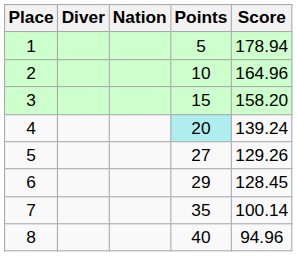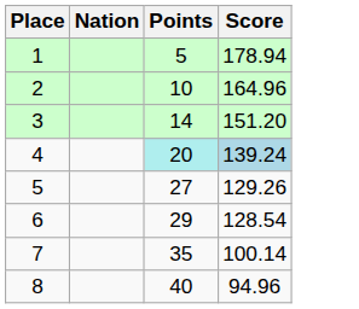 <table class="wikitable sortable" style="text-align:center">
 <tr>
 <th>Place</th>
-<th>Diver</th>
 <th>Nation</th>
 <th>Points</th>
 <th>Score</th>
 </tr>
 <tr style="background:#cfc;">
 <td>1</td>
 <td align=left></td>
-<td align=left></td>
 <td>5</td>
 <td>178.94</td>
 </tr>
 <tr style="background:#cfc;">
 <td>2</td>
-<td align=left></td>
 <td align=left></td>
 <td>10</td>
 <td>164.96</td>
 </tr>
 <tr style="background:#cfc;">
 <td>3</td>
 <td align=left></td>
-<td align=left></td>
-<td>15</td>
-<td>158.20</td>
+<td>14</td>
+<td>151.20</td>
 </tr>
 <tr>
 <td>4</td>
 <td align=left></td>
-<td align=left></td>
 <td style="background: paleturquoise;">20</td>
-<td>139.24</td>
+<td style="background: lightblue;">139.24</td>
 </tr>
 <tr>
 <td>5</td>
-<td align=left></td>
 <td align=left></td>
 <td>27</td>
 <td>129.26</td>
 </tr>
 <tr>
 <td>6</td>
 <td align=left></td>
-<td align=left></td>
 <td>29</td>
-<td>128.45</td>
+<td>128.54</td>
 </tr>
 <tr>
 <td>7</td>
-<td align=left></td>
 <td align=left></td>
 <td>35</td>
 <td>100.14</td>
 </tr>
 <tr>
 <td>8</td>
 <td align=left></td>
-<td align=left></td>
 <td>40</td>
 <td>94.96</td>
 </tr>
 </table>
